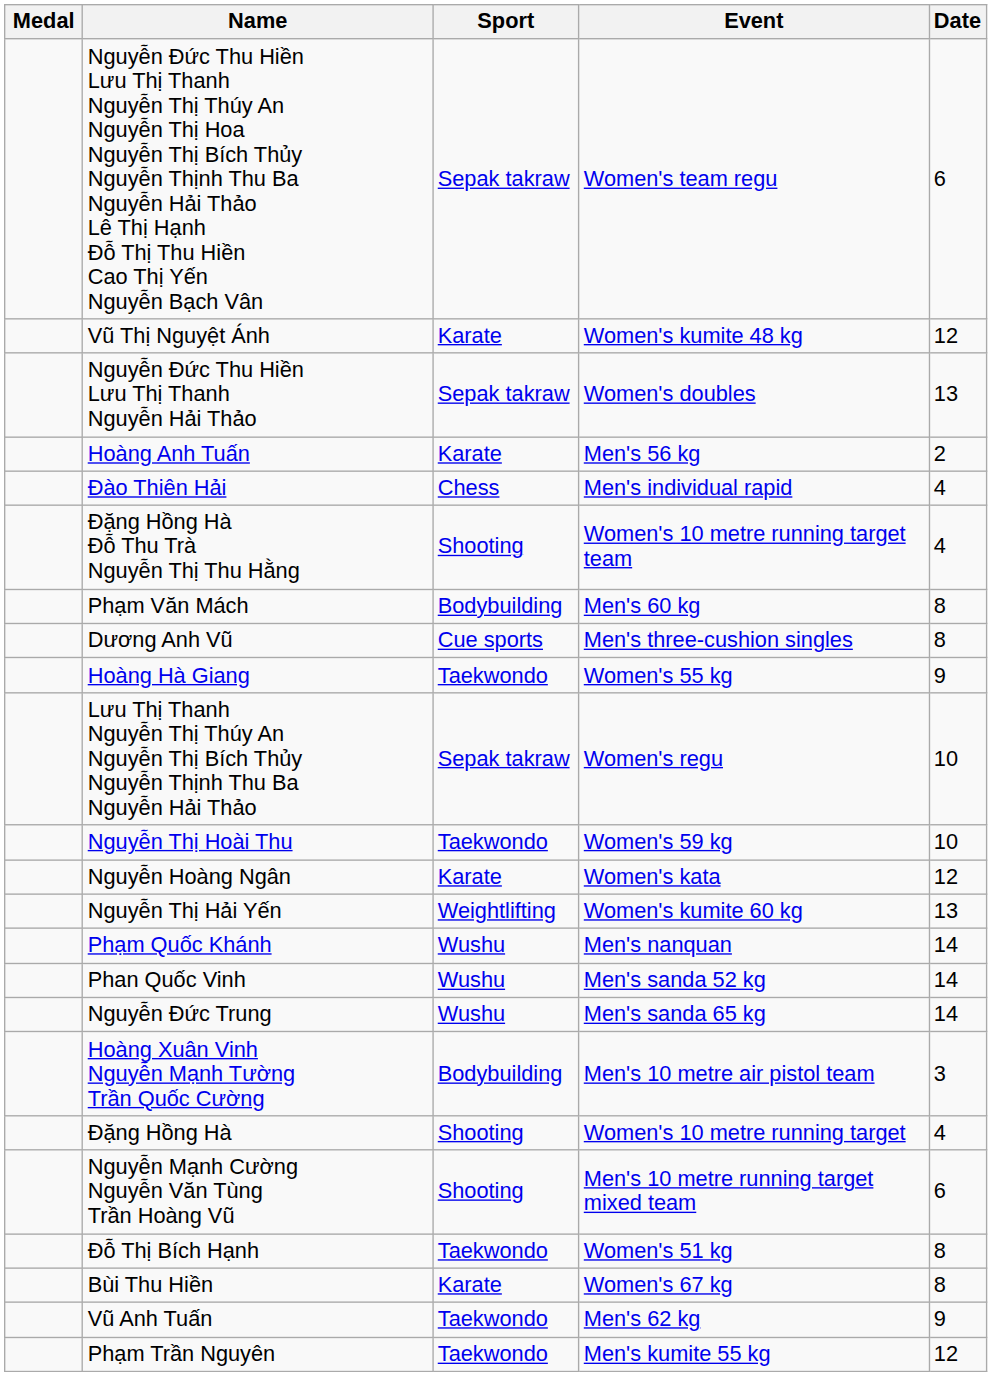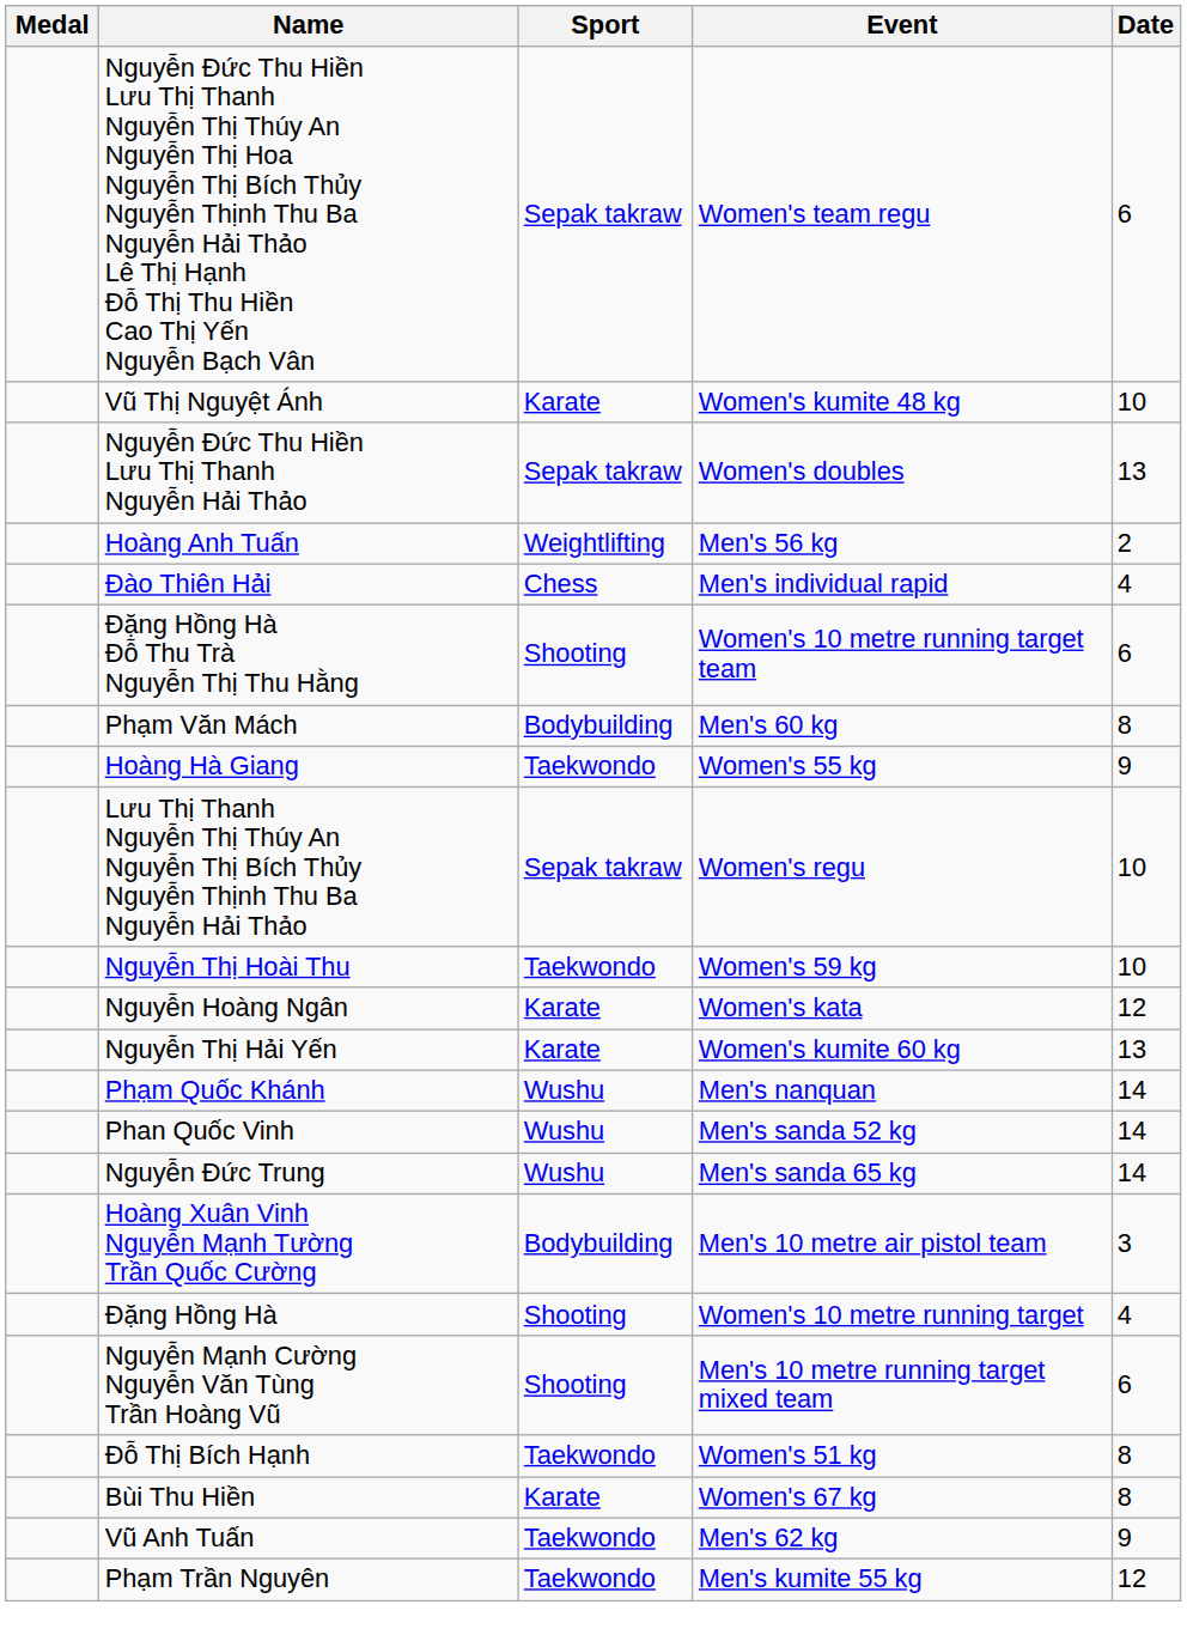 <table class="wikitable sortable" style="font-size:100%">
 <tr>
 <th width="50">Medal</th>
 <th width="250">Name</th>
 <th width="100">Sport</th>
 <th width="250">Event</th>
 <th>Date</th>
 </tr>
 <tr>
 <td></td>
 <td>Nguyễn Đức Thu Hiền<br>Lưu Thị Thanh<br>Nguyễn Thị Thúy An<br>Nguyễn Thị Hoa<br>Nguyễn Thị Bích Thủy<br>Nguyễn Thịnh Thu Ba<br>Nguyễn Hải Thảo<br>Lê Thị Hạnh<br>Đỗ Thị Thu Hiền<br>Cao Thị Yến<br>Nguyễn Bạch Vân</td>
 <td><a href='#'>Sepak takraw</a></td>
 <td><a href='#'>Women's team regu</a></td>
 <td>6</td>
 </tr>
 <tr>
 <td></td>
 <td>Vũ Thị Nguyệt Ánh</td>
 <td><a href='#'>Karate</a></td>
 <td><a href='#'>Women's kumite 48 kg</a></td>
-<td>12</td>
+<td>10</td>
 </tr>
 <tr>
 <td></td>
 <td>Nguyễn Đức Thu Hiền<br>Lưu Thị Thanh<br>Nguyễn Hải Thảo</td>
 <td><a href='#'>Sepak takraw</a></td>
 <td><a href='#'>Women's doubles</a></td>
 <td>13</td>
 </tr>
 <tr>
 <td></td>
 <td><a href='#'>Hoàng Anh Tuấn</a></td>
-<td><a href='#'>Karate</a></td>
+<td><a href='#'>Weightlifting</a></td>
 <td><a href='#'>Men's 56 kg</a></td>
 <td>2</td>
 </tr>
 <tr>
 <td></td>
 <td><a href='#'>Đào Thiên Hải</a></td>
 <td><a href='#'>Chess</a></td>
 <td><a href='#'>Men's individual rapid</a></td>
 <td>4</td>
 </tr>
 <tr>
 <td></td>
 <td>Đặng Hồng Hà<br>Đỗ Thu Trà<br>Nguyễn Thị Thu Hằng</td>
 <td><a href='#'>Shooting</a></td>
 <td><a href='#'>Women's 10 metre running target team</a></td>
-<td>4</td>
+<td>6</td>
 </tr>
 <tr>
 <td></td>
 <td>Phạm Văn Mách</td>
 <td><a href='#'>Bodybuilding</a></td>
 <td><a href='#'>Men's 60 kg</a></td>
-<td>8</td>
-</tr>
-<tr>
-<td></td>
-<td>Dương Anh Vũ</td>
-<td><a href='#'>Cue sports</a></td>
-<td><a href='#'>Men's three-cushion singles</a></td>
 <td>8</td>
 </tr>
 <tr>
 <td></td>
 <td><a href='#'>Hoàng Hà Giang</a></td>
 <td><a href='#'>Taekwondo</a></td>
 <td><a href='#'>Women's 55 kg</a></td>
 <td>9</td>
 </tr>
 <tr>
 <td></td>
 <td>Lưu Thị Thanh<br>Nguyễn Thị Thúy An<br>Nguyễn Thị Bích Thủy<br>Nguyễn Thịnh Thu Ba<br>Nguyễn Hải Thảo</td>
 <td><a href='#'>Sepak takraw</a></td>
 <td><a href='#'>Women's regu</a></td>
 <td>10</td>
 </tr>
 <tr>
 <td></td>
 <td><a href='#'>Nguyễn Thị Hoài Thu</a></td>
 <td><a href='#'>Taekwondo</a></td>
 <td><a href='#'>Women's 59 kg</a></td>
 <td>10</td>
 </tr>
 <tr>
 <td></td>
 <td>Nguyễn Hoàng Ngân</td>
 <td><a href='#'>Karate</a></td>
 <td><a href='#'>Women's kata</a></td>
 <td>12</td>
 </tr>
 <tr>
 <td></td>
 <td>Nguyễn Thị Hải Yến</td>
-<td><a href='#'>Weightlifting</a></td>
+<td><a href='#'>Karate</a></td>
 <td><a href='#'>Women's kumite 60 kg</a></td>
 <td>13</td>
 </tr>
 <tr>
 <td></td>
 <td><a href='#'>Phạm Quốc Khánh</a></td>
 <td><a href='#'>Wushu</a></td>
 <td><a href='#'>Men's nanquan</a></td>
 <td>14</td>
 </tr>
 <tr>
 <td></td>
 <td>Phan Quốc Vinh</td>
 <td><a href='#'>Wushu</a></td>
 <td><a href='#'>Men's sanda 52 kg</a></td>
 <td>14</td>
 </tr>
 <tr>
 <td></td>
 <td>Nguyễn Đức Trung</td>
 <td><a href='#'>Wushu</a></td>
 <td><a href='#'>Men's sanda 65 kg</a></td>
 <td>14</td>
 </tr>
 <tr>
 <td></td>
 <td><a href='#'>Hoàng Xuân Vinh</a><br><a href='#'>Nguyễn Mạnh Tường</a><br><a href='#'>Trần Quốc Cường</a></td>
 <td><a href='#'>Bodybuilding</a></td>
 <td><a href='#'>Men's 10 metre air pistol team</a></td>
 <td>3</td>
 </tr>
 <tr>
 <td></td>
 <td>Đặng Hồng Hà</td>
 <td><a href='#'>Shooting</a></td>
 <td><a href='#'>Women's 10 metre running target</a></td>
 <td>4</td>
 </tr>
 <tr>
 <td></td>
 <td>Nguyễn Mạnh Cường<br>Nguyễn Văn Tùng<br>Trần Hoàng Vũ</td>
 <td><a href='#'>Shooting</a></td>
 <td><a href='#'>Men's 10 metre running target mixed team</a></td>
 <td>6</td>
 </tr>
 <tr>
 <td></td>
 <td>Đỗ Thị Bích Hạnh</td>
 <td><a href='#'>Taekwondo</a></td>
 <td><a href='#'>Women's 51 kg</a></td>
 <td>8</td>
 </tr>
 <tr>
 <td></td>
 <td>Bùi Thu Hiền</td>
 <td><a href='#'>Karate</a></td>
 <td><a href='#'>Women's 67 kg</a></td>
 <td>8</td>
 </tr>
 <tr>
 <td></td>
 <td>Vũ Anh Tuấn</td>
 <td><a href='#'>Taekwondo</a></td>
 <td><a href='#'>Men's 62 kg</a></td>
 <td>9</td>
 </tr>
 <tr>
 <td></td>
 <td>Phạm Trần Nguyên</td>
 <td><a href='#'>Taekwondo</a></td>
 <td><a href='#'>Men's kumite 55 kg</a></td>
 <td>12</td>
 </tr>
 </table>
